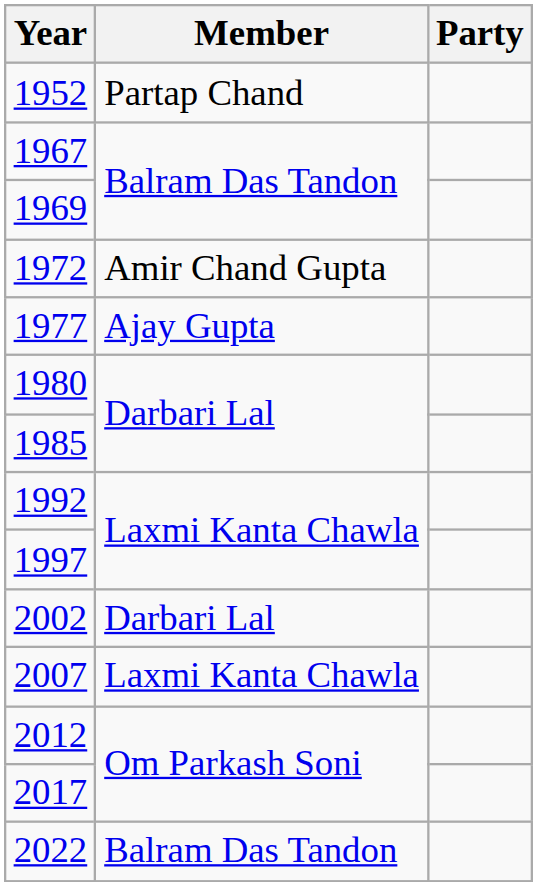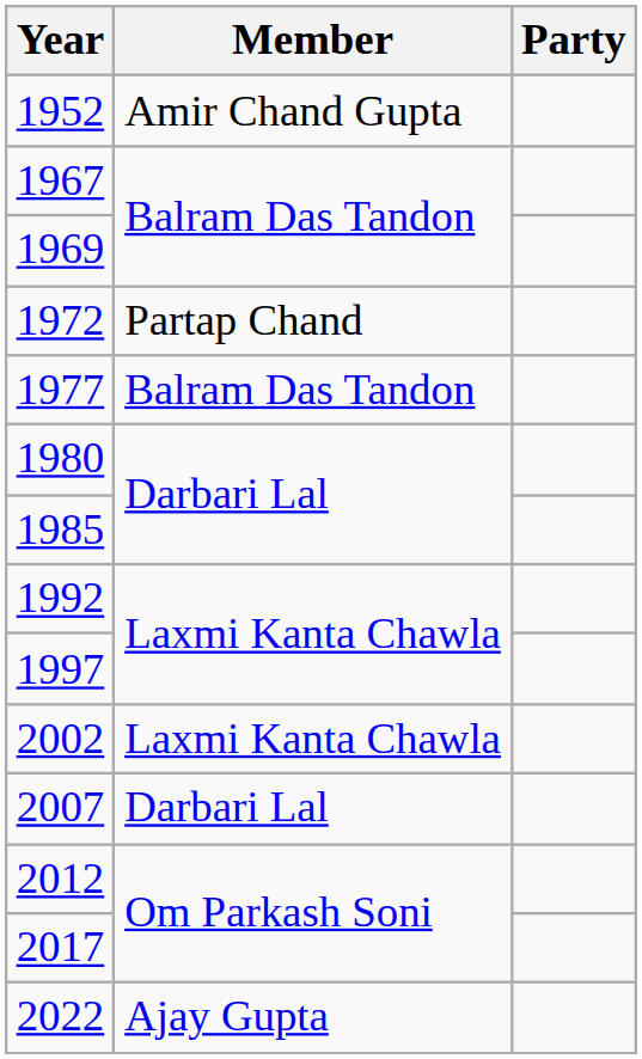 <table class="wikitable">
 <tr>
 <th>Year</th>
 <th>Member</th>
 <th colspan="2">Party</th>
 </tr>
 <tr>
 <td><a href='#'>1952</a></td>
-<td>Partap Chand</td>
+<td>Amir  Chand Gupta</td>
 <td></td>
 </tr>
 <tr>
 <td><a href='#'>1967</a></td>
 <td rowspan="2"><a href='#'>Balram Das Tandon</a></td>
 <td></td>
 </tr>
 <tr>
 <td><a href='#'>1969</a></td>
 </tr>
 <tr>
 <td><a href='#'>1972</a></td>
-<td>Amir  Chand Gupta</td>
+<td>Partap Chand</td>
 <td></td>
 </tr>
 <tr>
 <td><a href='#'>1977</a></td>
-<td><a href='#'>Ajay Gupta</a></td>
+<td><a href='#'>Balram Das Tandon</a></td>
 <td></td>
 </tr>
 <tr>
 <td><a href='#'>1980</a></td>
 <td rowspan="2"><a href='#'>Darbari Lal</a></td>
 <td></td>
 </tr>
 <tr>
 <td><a href='#'>1985</a></td>
 <td></td>
 </tr>
 <tr>
 <td><a href='#'>1992</a></td>
 <td rowspan="2"><a href='#'>Laxmi Kanta Chawla</a></td>
 <td></td>
 </tr>
 <tr>
 <td><a href='#'>1997</a></td>
 </tr>
 <tr>
 <td><a href='#'>2002</a></td>
-<td><a href='#'>Darbari Lal</a></td>
+<td><a href='#'>Laxmi Kanta Chawla</a></td>
 <td></td>
 </tr>
 <tr>
 <td><a href='#'>2007</a></td>
-<td><a href='#'>Laxmi Kanta Chawla</a></td>
+<td><a href='#'>Darbari Lal</a></td>
 <td></td>
 </tr>
 <tr>
 <td><a href='#'>2012</a></td>
 <td rowspan="2"><a href='#'>Om Parkash Soni</a></td>
 <td></td>
 </tr>
 <tr>
 <td><a href='#'>2017</a></td>
 </tr>
 <tr>
 <td><a href='#'>2022</a></td>
-<td><a href='#'>Balram Das Tandon</a></td>
+<td><a href='#'>Ajay Gupta</a></td>
 <td></td>
 </tr>
 <tr>
 </tr>
 </table>
